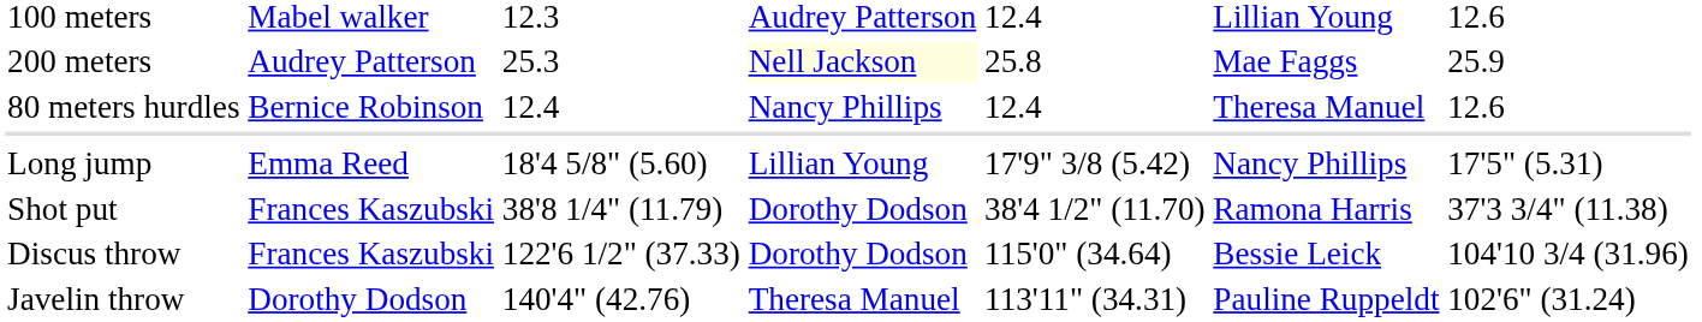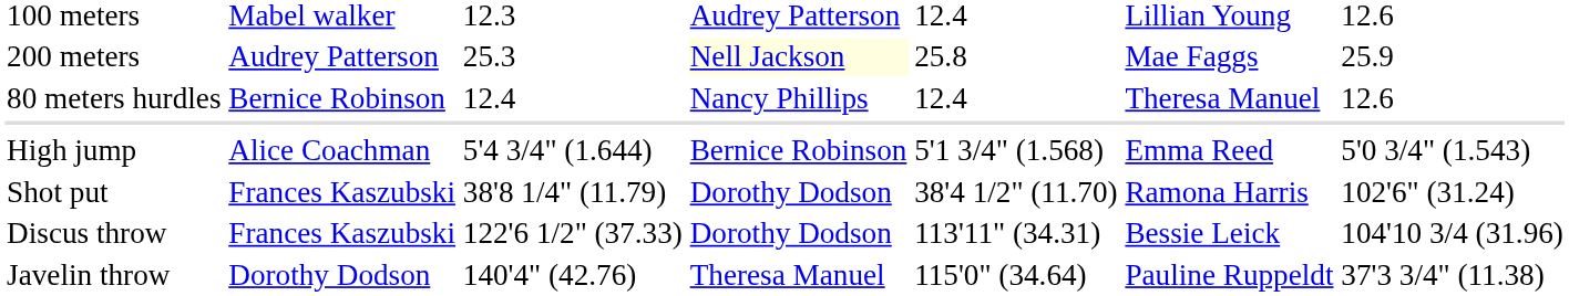 <table>
 <tr>
 <td>100 meters</td>
 <td><a href='#'>Mabel walker</a></td>
 <td>12.3</td>
 <td><a href='#'>Audrey Patterson</a></td>
 <td>12.4</td>
 <td><a href='#'>Lillian Young</a></td>
 <td>12.6</td>
 </tr>
 <tr>
 <td>200 meters</td>
 <td><a href='#'>Audrey Patterson</a></td>
 <td>25.3</td>
 <td style="background: lightyellow;"><a href='#'>Nell Jackson</a></td>
 <td>25.8</td>
 <td><a href='#'>Mae Faggs</a></td>
 <td>25.9</td>
 </tr>
 <tr>
 <td>80 meters hurdles</td>
 <td><a href='#'>Bernice Robinson</a></td>
 <td>12.4</td>
 <td><a href='#'>Nancy Phillips</a></td>
 <td>12.4</td>
 <td><a href='#'>Theresa Manuel</a></td>
 <td>12.6</td>
 </tr>
 <tr style="background:#ddd;">
 <td colspan=7></td>
 </tr>
 <tr valign="top">
 </tr>
 <tr>
-<td>Long jump</td>
+<td>High jump</td>
+<td><a href='#'>Alice Coachman</a></td>
+<td>5'4 3/4" (1.644)</td>
+<td><a href='#'>Bernice Robinson</a></td>
+<td>5'1 3/4" (1.568)</td>
 <td><a href='#'>Emma Reed</a></td>
-<td>18'4 5/8" (5.60)</td>
-<td><a href='#'>Lillian Young</a></td>
-<td>17'9" 3/8 (5.42)</td>
-<td><a href='#'>Nancy Phillips</a></td>
-<td>17'5" (5.31)</td>
+<td>5'0 3/4" (1.543)</td>
 </tr>
 <tr>
 <td>Shot put</td>
 <td><a href='#'>Frances Kaszubski</a></td>
 <td>38'8 1/4" (11.79)</td>
 <td><a href='#'>Dorothy Dodson</a></td>
 <td>38'4 1/2" (11.70)</td>
 <td><a href='#'>Ramona Harris</a></td>
-<td>37'3 3/4" (11.38)</td>
+<td>102'6" (31.24)</td>
 </tr>
 <tr>
 <td>Discus throw</td>
 <td><a href='#'>Frances Kaszubski</a></td>
 <td>122'6 1/2" (37.33)</td>
 <td><a href='#'>Dorothy Dodson</a></td>
-<td>115'0" (34.64)</td>
+<td>113'11" (34.31)</td>
 <td><a href='#'>Bessie Leick</a></td>
 <td>104'10 3/4 (31.96)</td>
 </tr>
 <tr>
 <td>Javelin throw</td>
 <td><a href='#'>Dorothy Dodson</a></td>
 <td>140'4" (42.76)</td>
 <td><a href='#'>Theresa Manuel</a></td>
-<td>113'11" (34.31)</td>
+<td>115'0" (34.64)</td>
 <td><a href='#'>Pauline Ruppeldt</a></td>
-<td>102'6" (31.24)</td>
+<td>37'3 3/4" (11.38)</td>
 </tr>
 </table>
